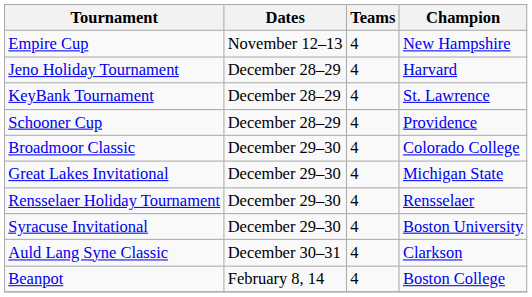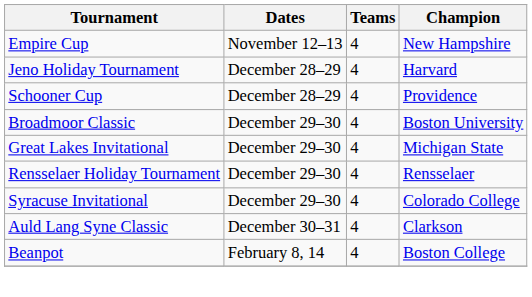 <table class="wikitable">
 <tr>
 <th>Tournament</th>
 <th>Dates</th>
 <th>Teams</th>
 <th>Champion</th>
 </tr>
 <tr>
 <td><a href='#'>Empire Cup</a></td>
 <td>November 12–13</td>
 <td>4</td>
 <td><a href='#'>New Hampshire</a></td>
 </tr>
 <tr>
 <td><a href='#'>Jeno Holiday Tournament</a></td>
 <td>December 28–29</td>
 <td>4</td>
 <td><a href='#'>Harvard</a></td>
 </tr>
 <tr>
-<td><a href='#'>KeyBank Tournament</a></td>
-<td>December 28–29</td>
-<td>4</td>
-<td><a href='#'>St. Lawrence</a></td>
-</tr>
-<tr>
 <td><a href='#'>Schooner Cup</a></td>
 <td>December 28–29</td>
 <td>4</td>
 <td><a href='#'>Providence</a></td>
 </tr>
 <tr>
 <td><a href='#'>Broadmoor Classic</a></td>
 <td>December 29–30</td>
 <td>4</td>
-<td><a href='#'>Colorado College</a></td>
+<td><a href='#'>Boston University</a></td>
 </tr>
 <tr>
 <td><a href='#'>Great Lakes Invitational</a></td>
 <td>December 29–30</td>
 <td>4</td>
 <td><a href='#'>Michigan State</a></td>
 </tr>
 <tr>
 <td><a href='#'>Rensselaer Holiday Tournament</a></td>
 <td>December 29–30</td>
 <td>4</td>
 <td><a href='#'>Rensselaer</a></td>
 </tr>
 <tr>
 <td><a href='#'>Syracuse Invitational</a></td>
 <td>December 29–30</td>
 <td>4</td>
-<td><a href='#'>Boston University</a></td>
+<td><a href='#'>Colorado College</a></td>
 </tr>
 <tr>
 <td><a href='#'>Auld Lang Syne Classic</a></td>
 <td>December 30–31</td>
 <td>4</td>
 <td><a href='#'>Clarkson</a></td>
 </tr>
 <tr>
 <td><a href='#'>Beanpot</a></td>
 <td>February 8, 14</td>
 <td>4</td>
 <td><a href='#'>Boston College</a></td>
 </tr>
 <tr>
 </tr>
 </table>
